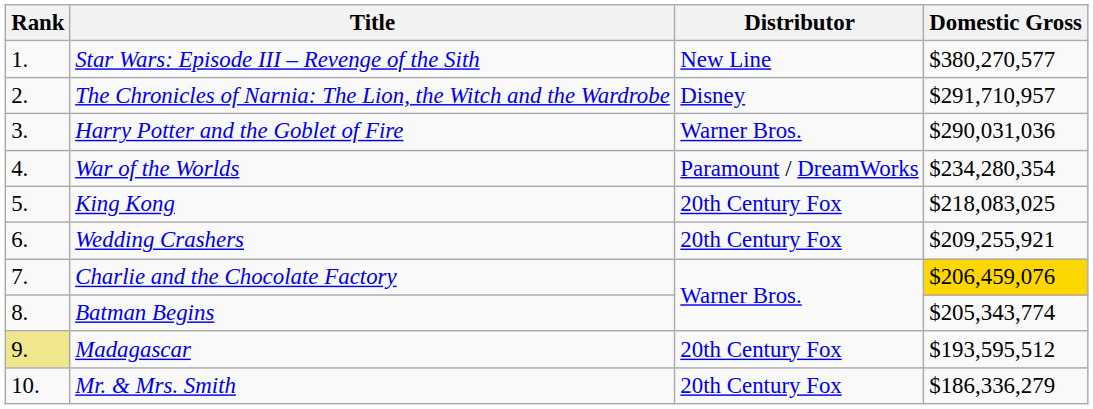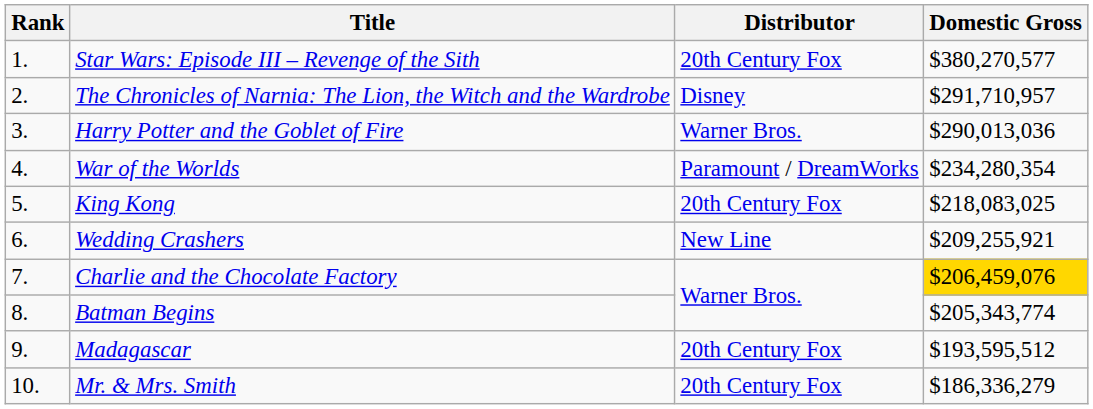 <table class="wikitable sortable" style="margin:auto; margin:auto;">
 <tr>
 <th>Rank</th>
 <th>Title</th>
 <th>Distributor</th>
 <th>Domestic Gross</th>
 </tr>
 <tr>
 <td>1.</td>
 <td><em><a href='#'>Star Wars: Episode III – Revenge of the Sith</a></em></td>
-<td><a href='#'>New Line</a></td>
+<td><a href='#'>20th Century Fox</a></td>
 <td>$380,270,577</td>
 </tr>
 <tr>
 <td>2.</td>
 <td><em><a href='#'>The Chronicles of Narnia: The Lion, the Witch and the Wardrobe</a></em></td>
 <td><a href='#'>Disney</a></td>
 <td>$291,710,957</td>
 </tr>
 <tr>
 <td>3.</td>
 <td><em><a href='#'>Harry Potter and the Goblet of Fire</a></em></td>
 <td><a href='#'>Warner Bros.</a></td>
-<td>$290,031,036</td>
+<td>$290,013,036</td>
 </tr>
 <tr>
 <td>4.</td>
 <td><em><a href='#'>War of the Worlds</a></em></td>
 <td><a href='#'>Paramount</a> / <a href='#'>DreamWorks</a></td>
 <td>$234,280,354</td>
 </tr>
 <tr>
 <td>5.</td>
 <td><em><a href='#'>King Kong</a></em></td>
 <td><a href='#'>20th Century Fox</a></td>
 <td>$218,083,025</td>
 </tr>
 <tr>
 <td>6.</td>
 <td><em><a href='#'>Wedding Crashers</a></em></td>
-<td><a href='#'>20th Century Fox</a></td>
+<td><a href='#'>New Line</a></td>
 <td>$209,255,921</td>
 </tr>
 <tr>
 <td>7.</td>
 <td><em><a href='#'>Charlie and the Chocolate Factory</a></em></td>
 <td rowspan=2><a href='#'>Warner Bros.</a></td>
 <td style="background: gold;">$206,459,076</td>
 </tr>
 <tr>
 <td>8.</td>
 <td><em><a href='#'>Batman Begins</a></em></td>
 <td>$205,343,774</td>
 </tr>
 <tr>
-<td style="background: khaki;">9.</td>
+<td>9.</td>
 <td><em><a href='#'>Madagascar</a></em></td>
 <td><a href='#'>20th Century Fox</a></td>
 <td>$193,595,512</td>
 </tr>
 <tr>
 <td>10.</td>
 <td><em><a href='#'>Mr. & Mrs. Smith</a></em></td>
 <td><a href='#'>20th Century Fox</a></td>
 <td>$186,336,279</td>
 </tr>
 </table>
